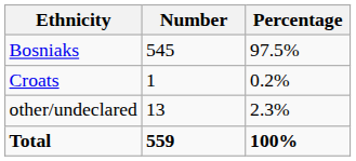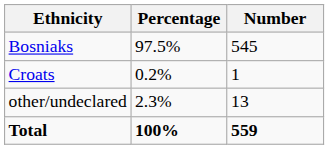 <table class="wikitable">
 <tr>
 <th width="100px">Ethnicity</th>
+<th width="80px">Percentage</th>
 <th width="80px">Number</th>
-<th width="80px">Percentage</th>
 </tr>
 <tr>
 <td><a href='#'>Bosniaks</a></td>
+<td>97.5%</td>
 <td>545</td>
-<td>97.5%</td>
 </tr>
 <tr>
 <td><a href='#'>Croats</a></td>
+<td>0.2%</td>
 <td>1</td>
-<td>0.2%</td>
 </tr>
 <tr>
 <td>other/undeclared</td>
+<td>2.3%</td>
 <td>13</td>
-<td>2.3%</td>
 </tr>
 <tr>
 <td><strong>Total</strong></td>
+<td><strong>100%</strong></td>
 <td><strong>559</strong></td>
-<td><strong>100%</strong></td>
 </tr>
 </table>
